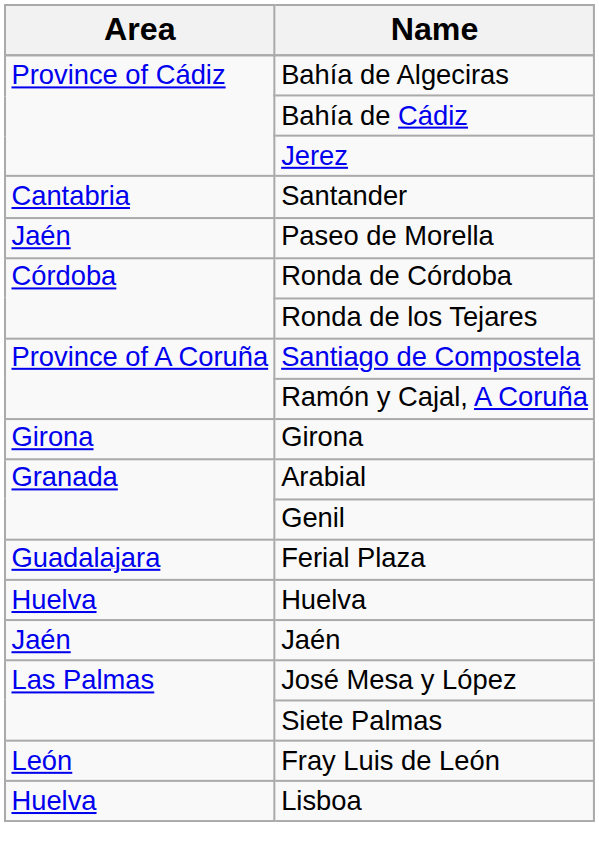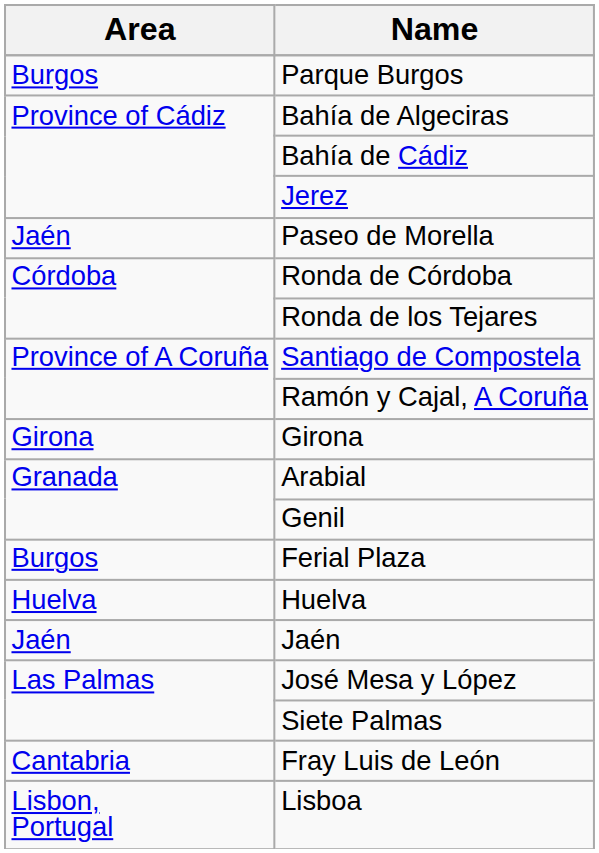 <table class = "wikitable">
 <tr>
 <th>Area</th>
 <th>Name</th>
 </tr>
 <tr>
+</tr>
+<tr style="vertical-align:top;line-height:1em;font-size:85%;">
+<td><a href='#'>Burgos</a></td>
+<td>Parque Burgos</td>
 </tr>
 <tr style="vertical-align:top;line-height:1em;font-size:85%;">
 <td rowspan = 3><a href='#'>Province of Cádiz</a></td>
 <td>Bahía de Algeciras</td>
 </tr>
 <tr style="vertical-align:top;line-height:1em;font-size:85%;">
 <td>Bahía de <a href='#'>Cádiz</a></td>
 </tr>
 <tr style="vertical-align:top;line-height:1em;font-size:85%;">
 <td><a href='#'>Jerez</a></td>
-</tr>
-<tr style="vertical-align:top;line-height:1em;font-size:85%;">
-<td><a href='#'>Cantabria</a></td>
-<td>Santander</td>
 </tr>
 <tr style="vertical-align:top;line-height:1em;font-size:85%;">
 <td><a href='#'>Jaén</a></td>
 <td>Paseo de Morella</td>
 </tr>
 <tr style="vertical-align:top;line-height:1em;font-size:85%;">
 <td rowspan = 2><a href='#'>Córdoba</a></td>
 <td>Ronda de Córdoba</td>
 </tr>
 <tr style="vertical-align:top;line-height:1em;font-size:85%;">
 <td>Ronda de los Tejares</td>
 </tr>
 <tr style="vertical-align:top;line-height:1em;font-size:85%;">
 <td rowspan = 2><a href='#'>Province of A Coruña</a></td>
 <td><a href='#'>Santiago de Compostela</a></td>
 </tr>
 <tr style="vertical-align:top;line-height:1em;font-size:85%;">
 <td>Ramón y Cajal, <a href='#'>A Coruña</a></td>
 </tr>
 <tr style="vertical-align:top;line-height:1em;font-size:85%;">
 <td><a href='#'>Girona</a></td>
 <td>Girona</td>
 </tr>
 <tr style="vertical-align:top;line-height:1em;font-size:85%;">
 <td rowspan = 2><a href='#'>Granada</a></td>
 <td>Arabial</td>
 </tr>
 <tr style="vertical-align:top;line-height:1em;font-size:85%;">
 <td>Genil</td>
 </tr>
 <tr style="vertical-align:top;line-height:1em;font-size:85%;">
-<td><a href='#'>Guadalajara</a></td>
+<td><a href='#'>Burgos</a></td>
 <td>Ferial Plaza</td>
 </tr>
 <tr style="vertical-align:top;line-height:1em;font-size:85%;">
 <td><a href='#'>Huelva</a></td>
 <td>Huelva</td>
 </tr>
 <tr style="vertical-align:top;line-height:1em;font-size:85%;">
 <td><a href='#'>Jaén</a></td>
 <td>Jaén</td>
 </tr>
 <tr style="vertical-align:top;line-height:1em;font-size:85%;">
 <td rowspan = 2><a href='#'>Las Palmas</a></td>
 <td>José Mesa y López</td>
 </tr>
 <tr style="vertical-align:top;line-height:1em;font-size:85%;">
 <td>Siete Palmas</td>
 </tr>
 <tr style="vertical-align:top;line-height:1em;font-size:85%;">
-<td><a href='#'>León</a></td>
+<td><a href='#'>Cantabria</a></td>
 <td>Fray Luis de León</td>
 </tr>
 <tr style="vertical-align:top;line-height:1em;font-size:85%;">
-<td><a href='#'>Huelva</a></td>
+<td><a href='#'>Lisbon,<br>Portugal</a> </td>
 <td>Lisboa</td>
 </tr>
 </table>
